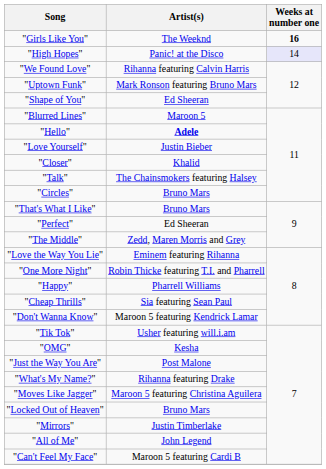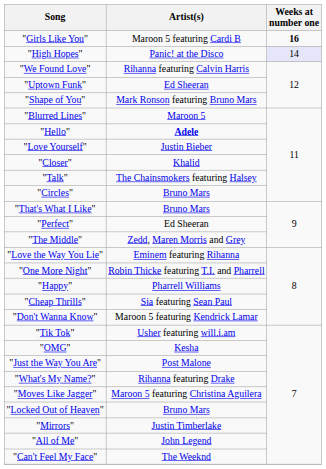 <table class="wikitable sortable" border="1" style="text-align: center;">
 <tr>
 <th>Song</th>
 <th>Artist(s)</th>
 <th>Weeks at<br>number one</th>
 </tr>
 <tr>
 <td>"<a href='#'>Girls Like You</a>"</td>
-<td><a href='#'>The Weeknd</a></td>
+<td>Maroon 5 featuring <a href='#'>Cardi B</a></td>
 <td rowspan="1"><strong>16</strong></td>
 </tr>
 <tr>
 <td>"<a href='#'>High Hopes</a>"</td>
 <td><a href='#'>Panic! at the Disco</a></td>
 <td rowspan="1" style="background: lavender;">14</td>
 </tr>
 <tr>
 <td>"<a href='#'>We Found Love</a>"</td>
 <td><a href='#'>Rihanna</a> featuring <a href='#'>Calvin Harris</a></td>
 <td rowspan="3">12</td>
 </tr>
 <tr>
 <td>"<a href='#'>Uptown Funk</a>"</td>
-<td><a href='#'>Mark Ronson</a> featuring <a href='#'>Bruno Mars</a></td>
+<td><a href='#'>Ed Sheeran</a></td>
 </tr>
 <tr>
 <td>"<a href='#'>Shape of You</a>"</td>
-<td><a href='#'>Ed Sheeran</a></td>
+<td><a href='#'>Mark Ronson</a> featuring <a href='#'>Bruno Mars</a></td>
 </tr>
 <tr>
 <td>"<a href='#'>Blurred Lines</a>"</td>
 <td><a href='#'>Maroon 5</a></td>
 <td rowspan="6">11</td>
 </tr>
 <tr>
 <td>"<a href='#'>Hello</a>"</td>
 <td><strong><a href='#'>Adele</a></strong></td>
 </tr>
 <tr>
 <td>"<a href='#'>Love Yourself</a>"</td>
 <td><a href='#'>Justin Bieber</a></td>
 </tr>
 <tr>
 <td>"<a href='#'>Closer</a>"</td>
 <td><a href='#'>Khalid</a></td>
 </tr>
 <tr>
 <td>"<a href='#'>Talk</a>"</td>
 <td><a href='#'>The Chainsmokers</a> featuring <a href='#'>Halsey</a></td>
 </tr>
 <tr>
 <td>"<a href='#'>Circles</a>"</td>
 <td><a href='#'>Bruno Mars</a></td>
 </tr>
 <tr>
 <td>"<a href='#'>That's What I Like</a>"</td>
 <td><a href='#'>Bruno Mars</a></td>
 <td rowspan="3">9</td>
 </tr>
 <tr>
 <td>"<a href='#'>Perfect</a>"</td>
 <td>Ed Sheeran</td>
 </tr>
 <tr>
 <td>"<a href='#'>The Middle</a>"</td>
 <td><a href='#'>Zedd</a>, <a href='#'>Maren Morris</a> and <a href='#'>Grey</a></td>
 </tr>
 <tr>
 <td>"<a href='#'>Love the Way You Lie</a>"</td>
 <td><a href='#'>Eminem</a> featuring <a href='#'>Rihanna</a></td>
 <td rowspan="5">8</td>
 </tr>
 <tr>
 <td>"<a href='#'>One More Night</a>"</td>
 <td><a href='#'>Robin Thicke</a> featuring <a href='#'>T.I.</a> and <a href='#'>Pharrell</a></td>
 </tr>
 <tr>
 <td>"<a href='#'>Happy</a>"</td>
 <td><a href='#'>Pharrell Williams</a></td>
 </tr>
 <tr>
 <td>"<a href='#'>Cheap Thrills</a>"</td>
 <td><a href='#'>Sia</a> featuring <a href='#'>Sean Paul</a></td>
 </tr>
 <tr>
 <td>"<a href='#'>Don't Wanna Know</a>"</td>
 <td>Maroon 5 featuring <a href='#'>Kendrick Lamar</a></td>
 </tr>
 <tr>
 <td>"<a href='#'>Tik Tok</a>"</td>
 <td><a href='#'>Usher</a> featuring <a href='#'>will.i.am</a></td>
 <td rowspan="9">7</td>
 </tr>
 <tr>
 <td>"<a href='#'>OMG</a>"</td>
 <td><a href='#'>Kesha</a></td>
 </tr>
 <tr>
 <td>"<a href='#'>Just the Way You Are</a>"</td>
 <td><a href='#'>Post Malone</a></td>
 </tr>
 <tr>
 <td>"<a href='#'>What's My Name?</a>"</td>
 <td><a href='#'>Rihanna</a> featuring <a href='#'>Drake</a></td>
 </tr>
 <tr>
 <td>"<a href='#'>Moves Like Jagger</a>"</td>
 <td><a href='#'>Maroon 5</a> featuring <a href='#'>Christina Aguilera</a></td>
 </tr>
 <tr>
 <td>"<a href='#'>Locked Out of Heaven</a>"</td>
 <td><a href='#'>Bruno Mars</a></td>
 </tr>
 <tr>
 <td>"<a href='#'>Mirrors</a>"</td>
 <td><a href='#'>Justin Timberlake</a></td>
 </tr>
 <tr>
 <td>"<a href='#'>All of Me</a>"</td>
 <td><a href='#'>John Legend</a></td>
 </tr>
 <tr>
 <td>"<a href='#'>Can't Feel My Face</a>"</td>
-<td>Maroon 5 featuring <a href='#'>Cardi B</a></td>
+<td><a href='#'>The Weeknd</a></td>
 </tr>
 <tr>
 </tr>
 </table>
